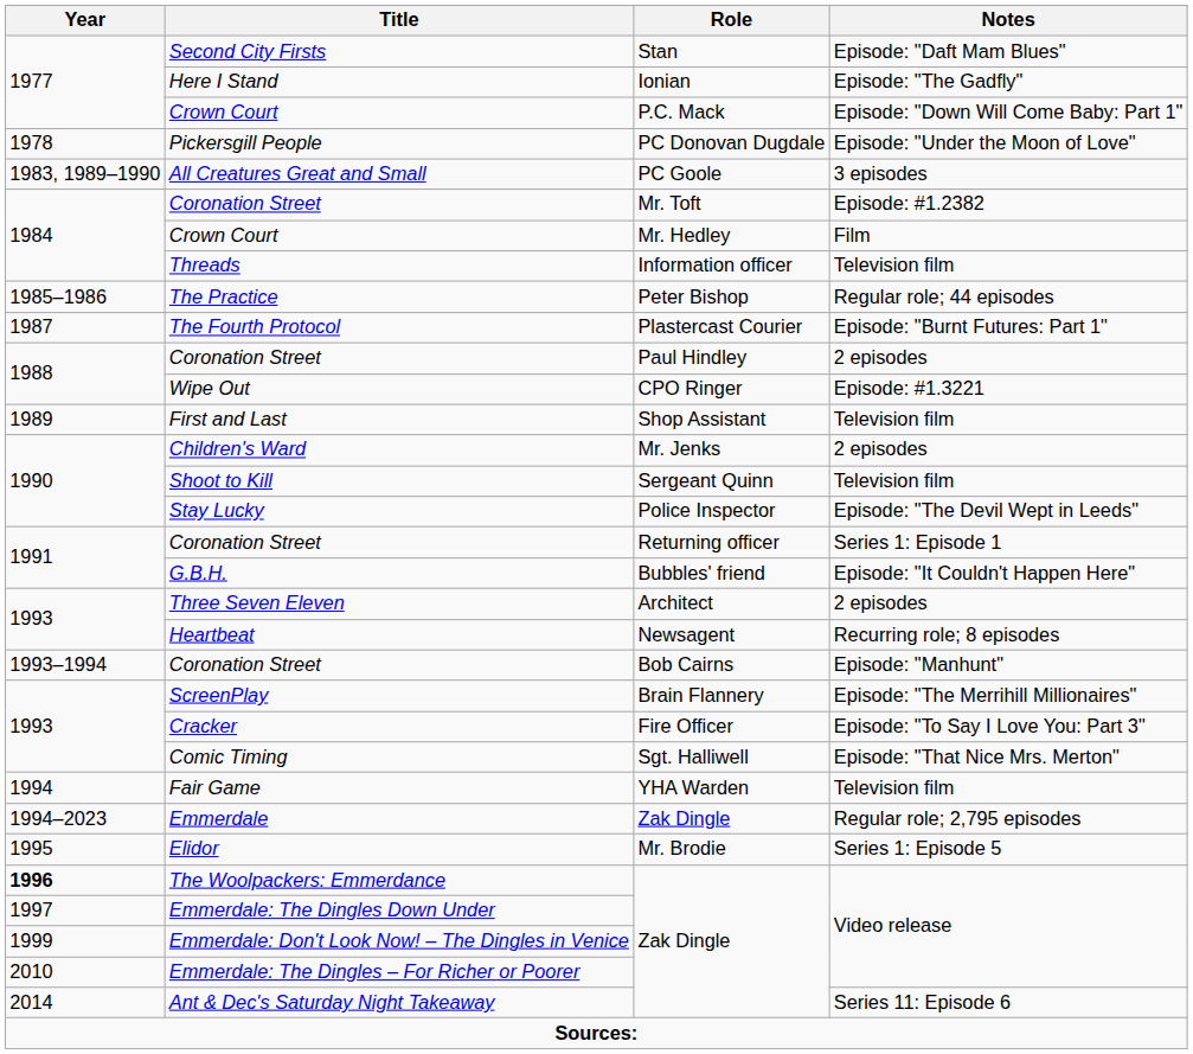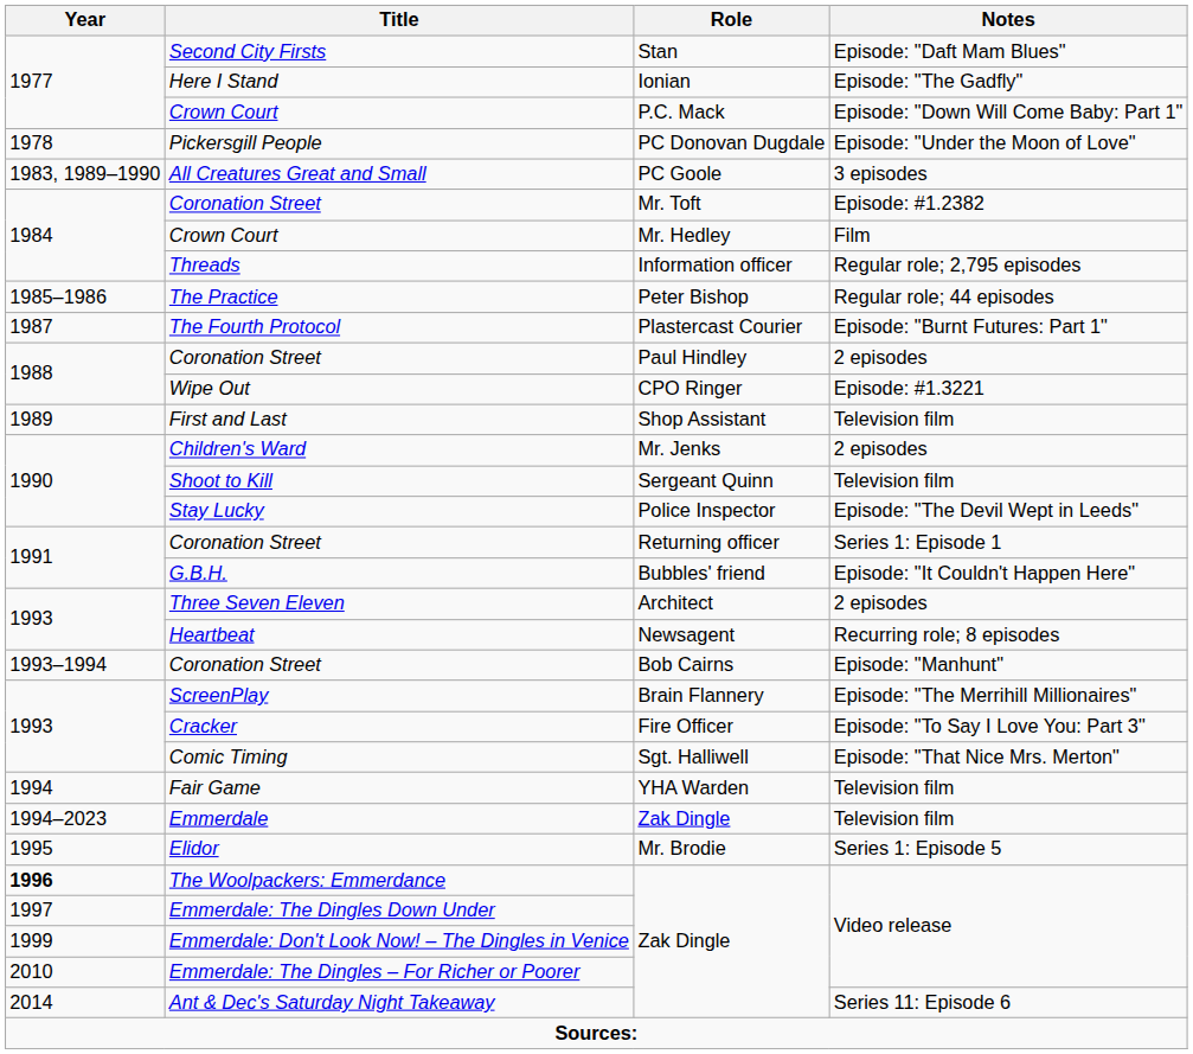 <table class="wikitable plainrowheaders sortable">
 <tr>
 <th scope="col">Year</th>
 <th scope="col">Title</th>
 <th scope="col">Role</th>
 <th class="unsortable">Notes</th>
 </tr>
 <tr>
 <td rowspan="3">1977</td>
 <td><em><a href='#'>Second City Firsts</a></em></td>
 <td>Stan</td>
 <td>Episode: "Daft Mam Blues"</td>
 </tr>
 <tr>
 <td><em>Here I Stand</em></td>
 <td>Ionian</td>
 <td>Episode: "The Gadfly"</td>
 </tr>
 <tr>
 <td><em><a href='#'>Crown Court</a></em></td>
 <td>P.C. Mack</td>
 <td>Episode: "Down Will Come Baby: Part 1"</td>
 </tr>
 <tr>
 <td>1978</td>
 <td><em>Pickersgill People</em></td>
 <td>PC Donovan Dugdale</td>
 <td>Episode: "Under the Moon of Love"</td>
 </tr>
 <tr>
 <td>1983, 1989–1990</td>
 <td><em><a href='#'>All Creatures Great and Small</a></em></td>
 <td>PC Goole</td>
 <td>3 episodes</td>
 </tr>
 <tr>
 <td rowspan="3">1984</td>
 <td><em><a href='#'>Coronation Street</a></em></td>
 <td>Mr. Toft</td>
 <td>Episode: #1.2382</td>
 </tr>
 <tr>
 <td><em>Crown Court</em></td>
 <td>Mr. Hedley</td>
 <td>Film</td>
 </tr>
 <tr>
 <td><em><a href='#'>Threads</a></em></td>
 <td>Information officer</td>
-<td>Television film</td>
+<td>Regular role; 2,795 episodes</td>
 </tr>
 <tr>
 <td>1985–1986</td>
 <td><em><a href='#'>The Practice</a></em></td>
 <td>Peter Bishop</td>
 <td>Regular role; 44 episodes</td>
 </tr>
 <tr>
 <td>1987</td>
 <td><em><a href='#'>The Fourth Protocol</a></em></td>
 <td>Plastercast Courier</td>
 <td>Episode: "Burnt Futures: Part 1"</td>
 </tr>
 <tr>
 <td rowspan="2">1988</td>
 <td><em>Coronation Street</em></td>
 <td>Paul Hindley</td>
 <td>2 episodes</td>
 </tr>
 <tr>
 <td><em>Wipe Out</em></td>
 <td>CPO Ringer</td>
 <td>Episode: #1.3221</td>
 </tr>
 <tr>
 <td>1989</td>
 <td><em>First and Last</em></td>
 <td>Shop Assistant</td>
 <td>Television film</td>
 </tr>
 <tr>
 <td rowspan="3">1990</td>
 <td><em><a href='#'>Children's Ward</a></em></td>
 <td>Mr. Jenks</td>
 <td>2 episodes</td>
 </tr>
 <tr>
 <td><em><a href='#'>Shoot to Kill</a></em></td>
 <td>Sergeant Quinn</td>
 <td>Television film</td>
 </tr>
 <tr>
 <td><em><a href='#'>Stay Lucky</a></em></td>
 <td>Police Inspector</td>
 <td>Episode: "The Devil Wept in Leeds"</td>
 </tr>
 <tr>
 <td rowspan="2">1991</td>
 <td><em>Coronation Street</em></td>
 <td>Returning officer</td>
 <td>Series 1: Episode 1</td>
 </tr>
 <tr>
 <td><em><a href='#'>G.B.H.</a></em></td>
 <td>Bubbles' friend</td>
 <td>Episode: "It Couldn't Happen Here"</td>
 </tr>
 <tr>
 <td rowspan="2">1993</td>
 <td><em><a href='#'>Three Seven Eleven</a></em></td>
 <td>Architect</td>
 <td>2 episodes</td>
 </tr>
 <tr>
 <td><em><a href='#'>Heartbeat</a></em></td>
 <td>Newsagent</td>
 <td>Recurring role; 8 episodes</td>
 </tr>
 <tr>
 <td>1993–1994</td>
 <td><em>Coronation Street</em></td>
 <td>Bob Cairns</td>
 <td>Episode: "Manhunt"</td>
 </tr>
 <tr>
 <td rowspan="3">1993</td>
 <td><em><a href='#'>ScreenPlay</a></em></td>
 <td>Brain Flannery</td>
 <td>Episode: "The Merrihill Millionaires"</td>
 </tr>
 <tr>
 <td><em><a href='#'>Cracker</a></em></td>
 <td>Fire Officer</td>
 <td>Episode: "To Say I Love You: Part 3"</td>
 </tr>
 <tr>
 <td><em>Comic Timing</em></td>
 <td>Sgt. Halliwell</td>
 <td>Episode: "That Nice Mrs. Merton"</td>
 </tr>
 <tr>
 <td>1994</td>
 <td><em>Fair Game</em></td>
 <td>YHA Warden</td>
 <td>Television film</td>
 </tr>
 <tr>
 <td>1994–2023</td>
 <td><em><a href='#'>Emmerdale</a></em></td>
 <td><a href='#'>Zak Dingle</a></td>
-<td>Regular role; 2,795 episodes</td>
+<td>Television film</td>
 </tr>
 <tr>
 <td>1995</td>
 <td><em><a href='#'>Elidor</a></em></td>
 <td>Mr. Brodie</td>
 <td>Series 1: Episode 5</td>
 </tr>
 <tr>
 <td><strong>1996</strong></td>
 <td><em><a href='#'>The Woolpackers: Emmerdance</a></em></td>
 <td rowspan="5">Zak Dingle</td>
 <td rowspan="4">Video release</td>
 </tr>
 <tr>
 <td>1997</td>
 <td><em><a href='#'>Emmerdale: The Dingles Down Under</a></em></td>
 </tr>
 <tr>
 <td>1999</td>
 <td><em><a href='#'>Emmerdale: Don't Look Now! – The Dingles in Venice</a></em></td>
 </tr>
 <tr>
 <td>2010</td>
 <td><em><a href='#'>Emmerdale: The Dingles – For Richer or Poorer</a></em></td>
 </tr>
 <tr>
 <td>2014</td>
 <td><em><a href='#'>Ant & Dec's Saturday Night Takeaway</a></em></td>
 <td>Series 11: Episode 6</td>
 </tr>
 <tr>
 <td colspan="4" style="text-align: center;"><strong>Sources:</strong></td>
 </tr>
 <tr>
 </tr>
 </table>
